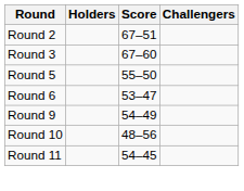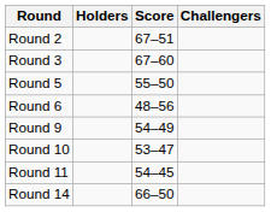 <table class="wikitable collapsible">
 <tr>
 <th>Round</th>
 <th>Holders</th>
 <th>Score</th>
 <th>Challengers</th>
 </tr>
 <tr>
 <td>Round 2</td>
 <td></td>
 <td>67–51</td>
 <td></td>
 </tr>
 <tr>
 <td>Round 3</td>
 <td></td>
 <td>67–60</td>
 <td></td>
 </tr>
 <tr>
 <td>Round 5</td>
 <td></td>
 <td>55–50</td>
 <td></td>
 </tr>
 <tr>
 <td>Round 6</td>
 <td></td>
-<td>53–47</td>
+<td>48–56</td>
 <td></td>
 </tr>
 <tr>
 <td>Round 9</td>
 <td></td>
 <td>54–49</td>
 <td></td>
 </tr>
 <tr>
 <td>Round 10 </td>
 <td></td>
-<td>48–56</td>
+<td>53–47</td>
 <td></td>
 </tr>
 <tr>
 <td>Round 11</td>
 <td></td>
 <td>54–45</td>
 <td></td>
 </tr>
+<tr>
+<td>Round 14</td>
+<td></td>
+<td>66–50</td>
+<td></td>
+</tr>
 </table>
